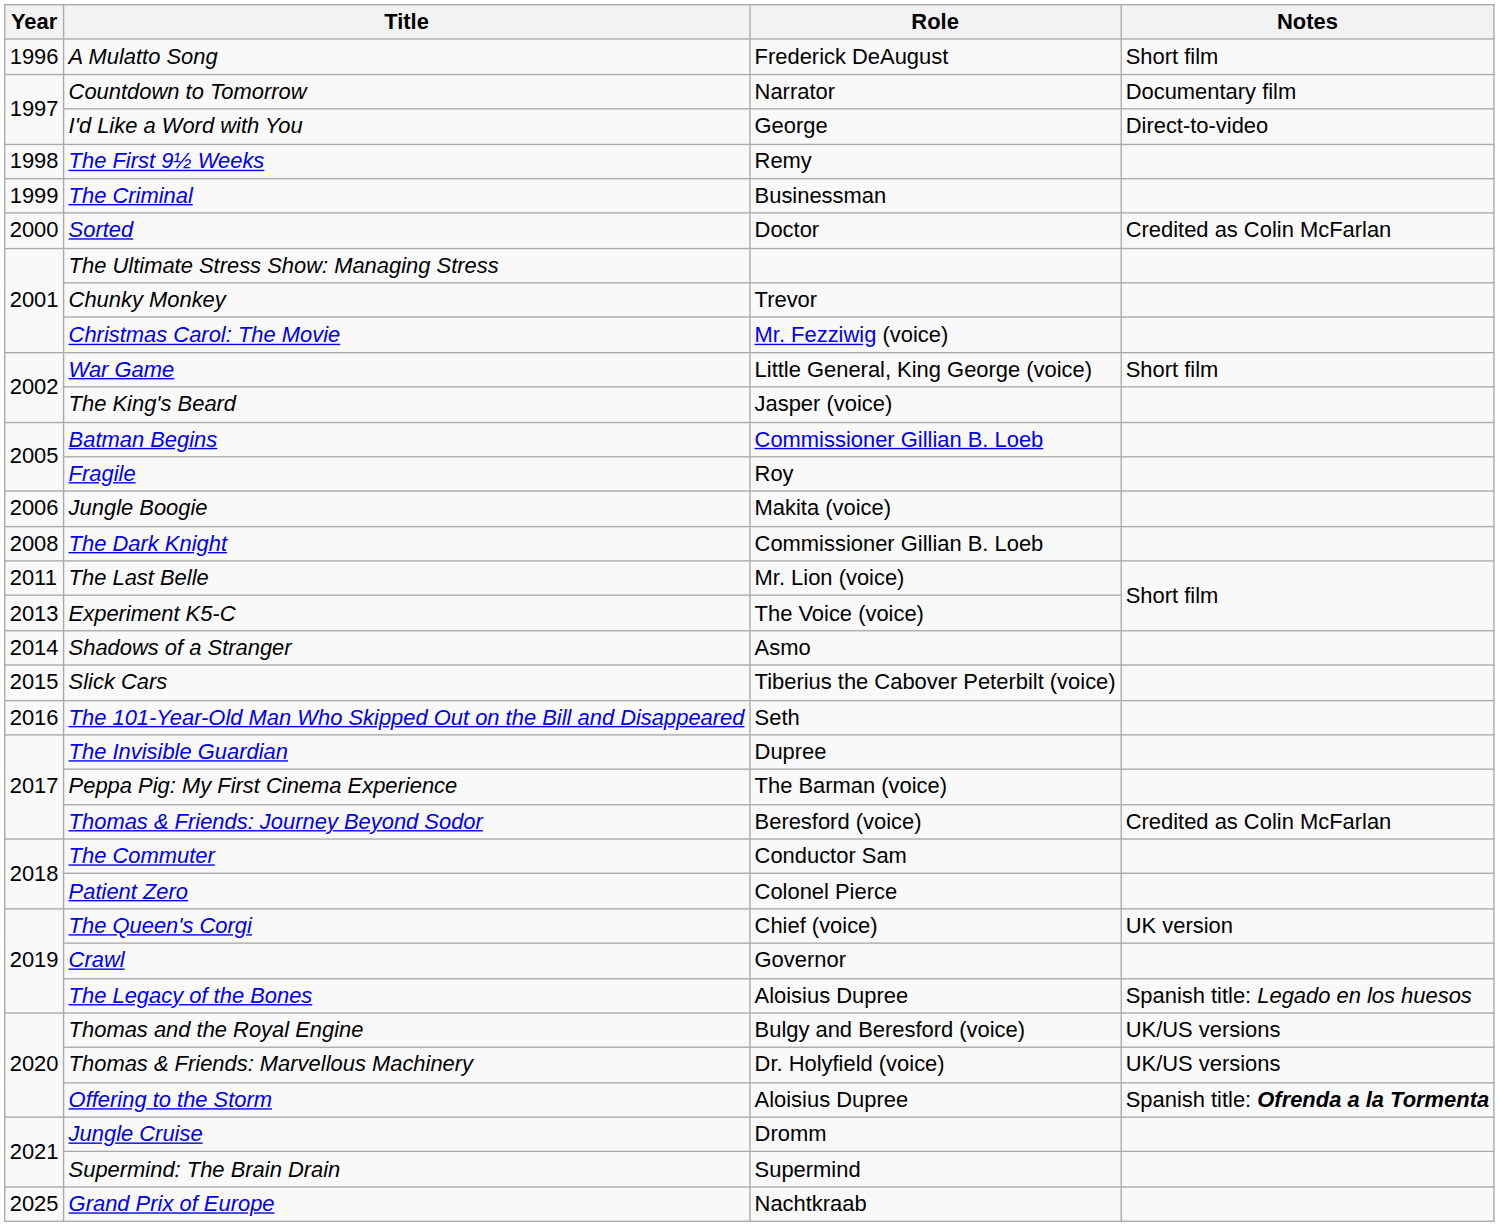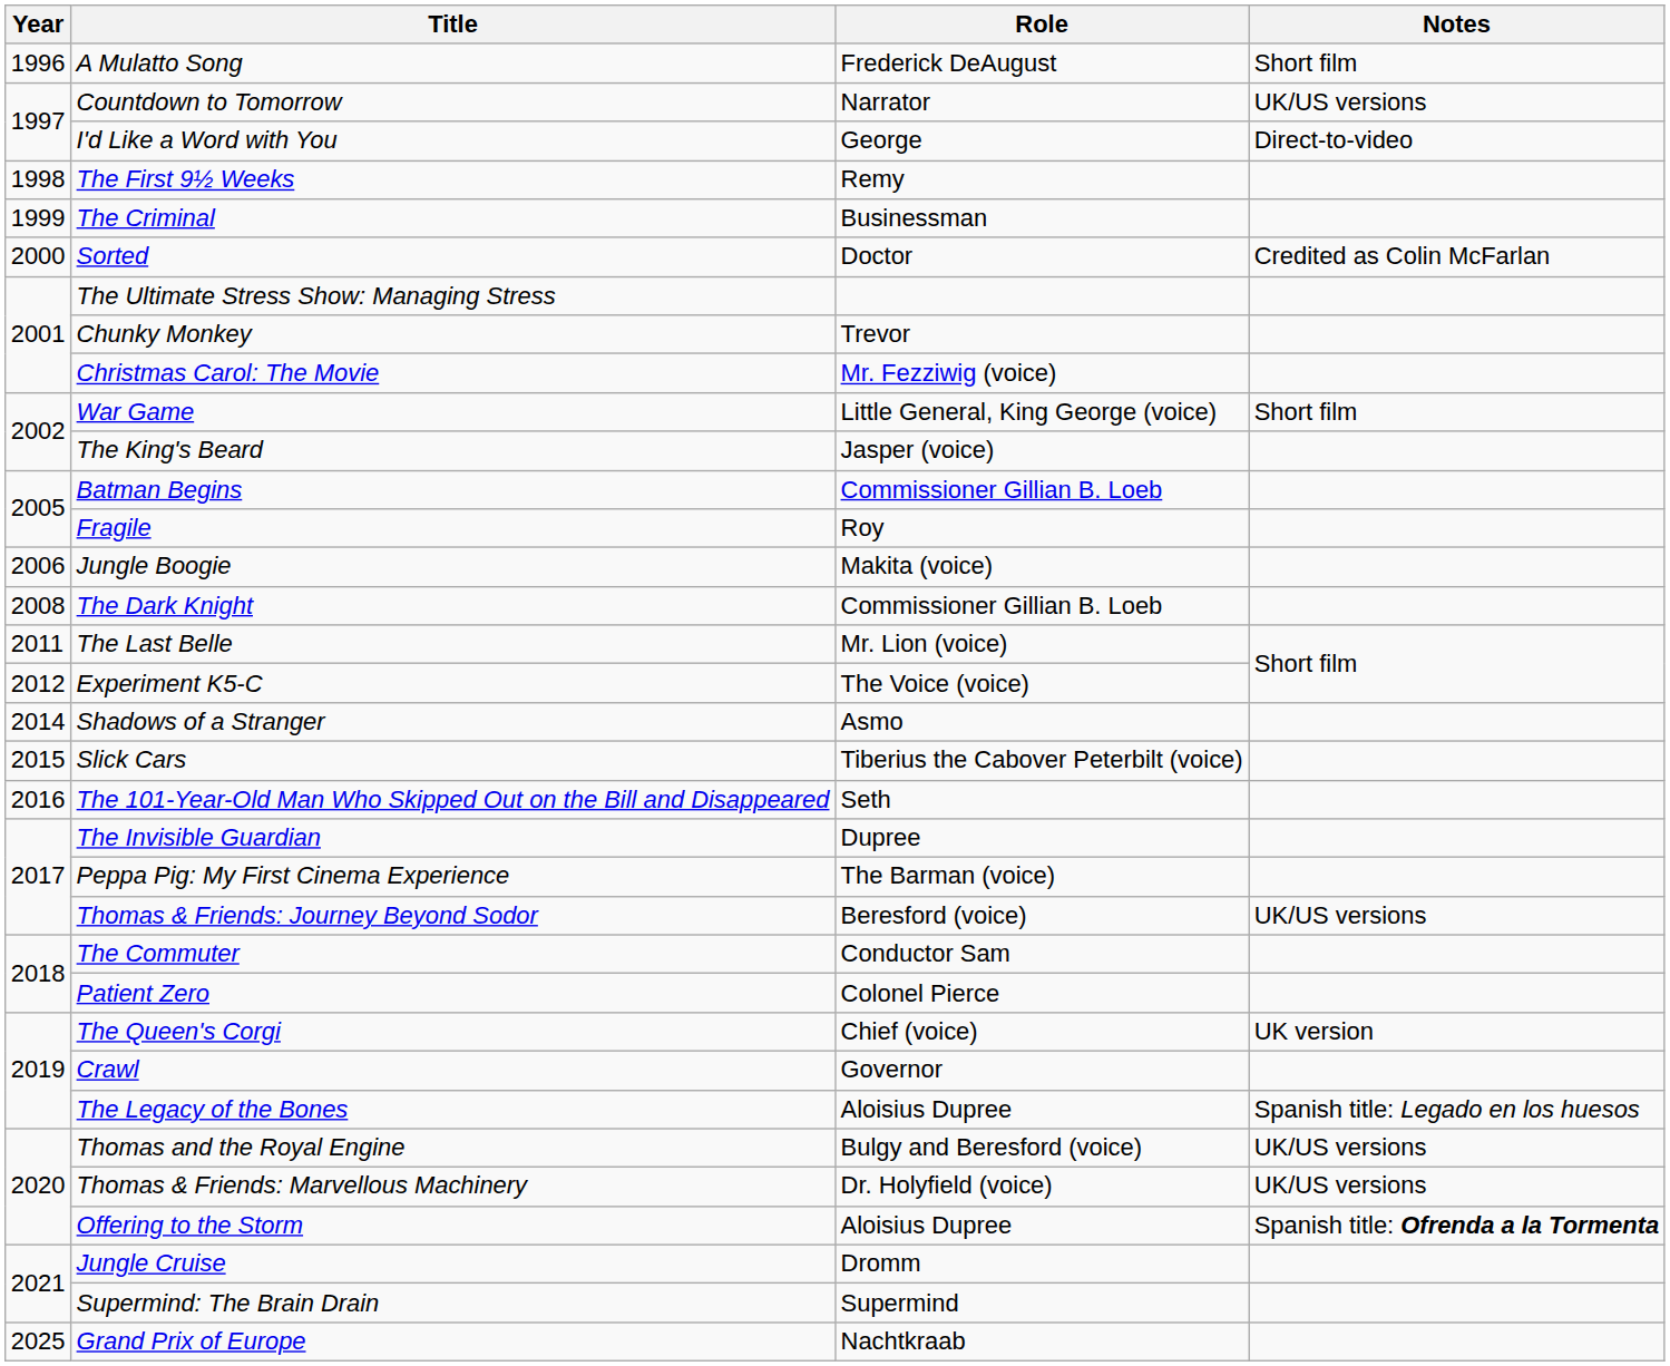 <table class="wikitable sortable">
 <tr>
 <th>Year</th>
 <th>Title</th>
 <th>Role</th>
 <th>Notes</th>
 </tr>
 <tr>
 <td>1996</td>
 <td><em>A Mulatto Song</em></td>
 <td>Frederick DeAugust</td>
 <td>Short film</td>
 </tr>
 <tr>
 <td rowspan="2">1997</td>
 <td><em>Countdown to Tomorrow</em></td>
 <td>Narrator</td>
-<td>Documentary film</td>
+<td>UK/US versions</td>
 </tr>
 <tr>
 <td><em>I'd Like a Word with You</em></td>
 <td>George</td>
 <td>Direct-to-video</td>
 </tr>
 <tr>
 <td>1998</td>
 <td><em><a href='#'>The First 9½ Weeks</a></em></td>
 <td>Remy</td>
 <td></td>
 </tr>
 <tr>
 <td>1999</td>
 <td><em><a href='#'>The Criminal</a></em></td>
 <td>Businessman</td>
 <td></td>
 </tr>
 <tr>
 <td>2000</td>
 <td><em><a href='#'>Sorted</a></em></td>
 <td>Doctor</td>
 <td>Credited as Colin McFarlan</td>
 </tr>
 <tr>
 <td rowspan="3">2001</td>
 <td><em>The Ultimate Stress Show: Managing Stress</em></td>
 <td></td>
 <td></td>
 </tr>
 <tr>
 <td><em>Chunky Monkey</em></td>
 <td>Trevor</td>
 <td></td>
 </tr>
 <tr>
 <td><em><a href='#'>Christmas Carol: The Movie</a></em></td>
 <td><a href='#'>Mr. Fezziwig</a> (voice)</td>
 <td></td>
 </tr>
 <tr>
 <td rowspan="2">2002</td>
 <td><em><a href='#'>War Game</a></em></td>
 <td>Little General, King George (voice)</td>
 <td>Short film</td>
 </tr>
 <tr>
 <td><em>The King's Beard</em></td>
 <td>Jasper (voice)</td>
 <td></td>
 </tr>
 <tr>
 <td rowspan="2">2005</td>
 <td><em><a href='#'>Batman Begins</a></em></td>
 <td><a href='#'>Commissioner Gillian B. Loeb</a></td>
 <td></td>
 </tr>
 <tr>
 <td><em><a href='#'>Fragile</a></em></td>
 <td>Roy</td>
 <td></td>
 </tr>
 <tr>
 <td>2006</td>
 <td><em>Jungle Boogie</em></td>
 <td>Makita (voice)</td>
 <td></td>
 </tr>
 <tr>
 <td>2008</td>
 <td><em><a href='#'>The Dark Knight</a></em></td>
 <td>Commissioner Gillian B. Loeb</td>
 <td></td>
 </tr>
 <tr>
 <td>2011</td>
 <td><em>The Last Belle</em></td>
 <td>Mr. Lion (voice)</td>
 <td rowspan="2">Short film</td>
 </tr>
 <tr>
-<td>2013</td>
+<td>2012</td>
 <td><em>Experiment K5-C</em></td>
 <td>The Voice (voice)</td>
 </tr>
 <tr>
 <td>2014</td>
 <td><em>Shadows of a Stranger</em></td>
 <td>Asmo</td>
 <td></td>
 </tr>
 <tr>
 <td>2015</td>
 <td><em>Slick Cars</em></td>
 <td>Tiberius the Cabover Peterbilt (voice)</td>
 <td></td>
 </tr>
 <tr>
 <td>2016</td>
 <td><em><a href='#'>The 101-Year-Old Man Who Skipped Out on the Bill and Disappeared</a></em></td>
 <td>Seth</td>
 <td></td>
 </tr>
 <tr>
 <td rowspan="3">2017</td>
 <td><em><a href='#'>The Invisible Guardian</a></em></td>
 <td>Dupree</td>
 <td></td>
 </tr>
 <tr>
 <td><em>Peppa Pig: My First Cinema Experience</em></td>
 <td>The Barman (voice)</td>
 <td></td>
 </tr>
 <tr>
 <td><em><a href='#'>Thomas & Friends: Journey Beyond Sodor</a></em></td>
 <td>Beresford (voice)</td>
-<td>Credited as Colin McFarlan</td>
+<td>UK/US versions</td>
 </tr>
 <tr>
 <td rowspan="2">2018</td>
 <td><em><a href='#'>The Commuter</a></em></td>
 <td>Conductor Sam</td>
 <td></td>
 </tr>
 <tr>
 <td><em><a href='#'>Patient Zero</a></em></td>
 <td>Colonel Pierce</td>
 <td></td>
 </tr>
 <tr>
 <td rowspan="3">2019</td>
 <td><em><a href='#'>The Queen's Corgi</a></em></td>
 <td>Chief (voice)</td>
 <td>UK version</td>
 </tr>
 <tr>
 <td><em><a href='#'>Crawl</a></em></td>
 <td>Governor</td>
 <td></td>
 </tr>
 <tr>
 <td><em><a href='#'>The Legacy of the Bones</a></em></td>
 <td>Aloisius Dupree</td>
 <td>Spanish title: <em>Legado en los huesos</em></td>
 </tr>
 <tr>
 <td rowspan="3">2020</td>
 <td><em>Thomas and the Royal Engine</em></td>
 <td>Bulgy and Beresford (voice)</td>
 <td>UK/US versions</td>
 </tr>
 <tr>
 <td><em>Thomas & Friends: Marvellous Machinery</em></td>
 <td>Dr. Holyfield (voice)</td>
 <td>UK/US versions</td>
 </tr>
 <tr>
 <td><em><a href='#'>Offering to the Storm</a></em></td>
 <td>Aloisius Dupree</td>
 <td>Spanish title: <strong><em>Ofrenda a la Tormenta</em></strong></td>
 </tr>
 <tr>
 <td rowspan="2">2021</td>
 <td><em><a href='#'>Jungle Cruise</a></em></td>
 <td>Dromm</td>
 <td></td>
 </tr>
 <tr>
 <td><em>Supermind: The Brain Drain</em></td>
 <td>Supermind</td>
 <td></td>
 </tr>
 <tr>
 <td>2025</td>
 <td><em><a href='#'>Grand Prix of Europe</a></em></td>
 <td>Nachtkraab</td>
 <td></td>
 </tr>
 </table>
